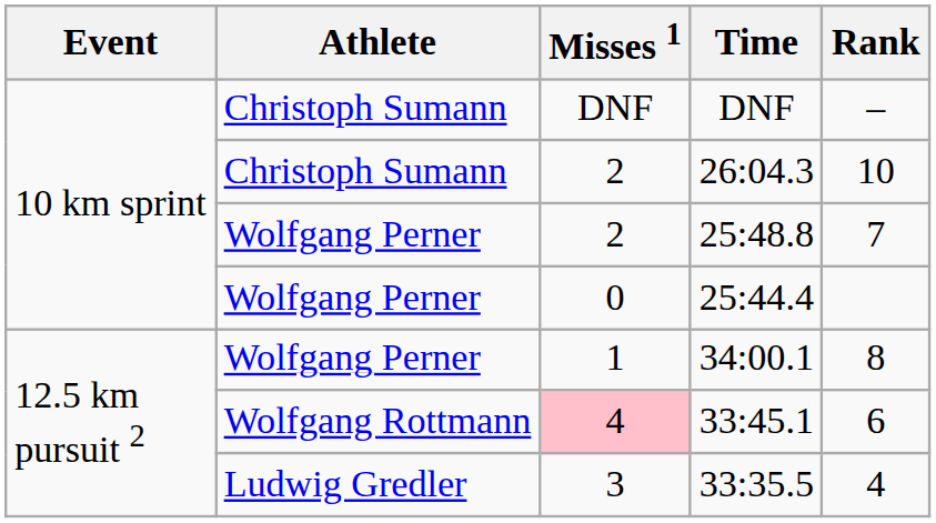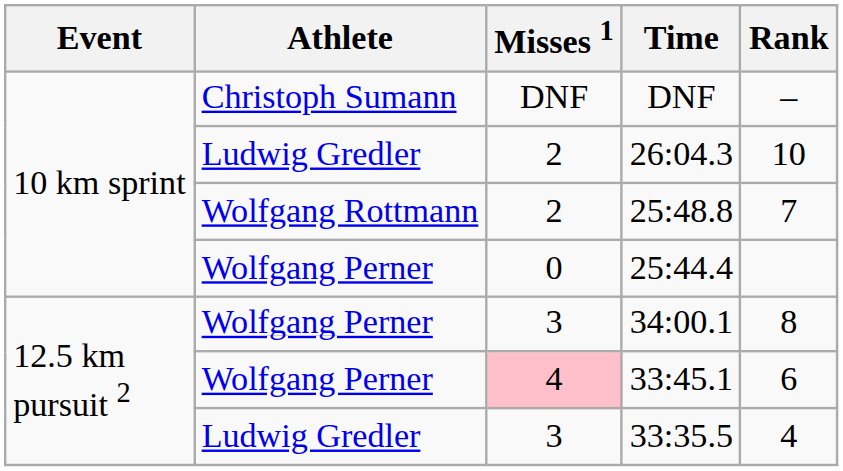 <table class="wikitable" style="font-size:90%">
 <tr>
 <th>Event</th>
 <th>Athlete</th>
 <th>Misses <sup>1</sup></th>
 <th>Time</th>
 <th>Rank</th>
 </tr>
 <tr>
 <td rowspan="4">10 km sprint</td>
 <td><a href='#'>Christoph Sumann</a></td>
 <td align="center">DNF</td>
 <td align="center">DNF</td>
 <td align="center">–</td>
 </tr>
 <tr>
-<td><a href='#'>Christoph Sumann</a></td>
+<td><a href='#'>Ludwig Gredler</a></td>
 <td align="center">2</td>
 <td align="center">26:04.3</td>
 <td align="center">10</td>
 </tr>
 <tr>
-<td><a href='#'>Wolfgang Perner</a></td>
+<td><a href='#'>Wolfgang Rottmann</a></td>
 <td align="center">2</td>
 <td align="center">25:48.8</td>
 <td align="center">7</td>
 </tr>
 <tr>
 <td><a href='#'>Wolfgang Perner</a></td>
 <td align="center">0</td>
 <td align="center">25:44.4</td>
 <td align="center"></td>
 </tr>
 <tr>
 <td rowspan="3">12.5 km <br> pursuit <sup>2</sup></td>
 <td><a href='#'>Wolfgang Perner</a></td>
-<td align="center">1</td>
+<td align="center">3</td>
 <td align="center">34:00.1</td>
 <td align="center">8</td>
 </tr>
 <tr>
-<td><a href='#'>Wolfgang Rottmann</a></td>
+<td><a href='#'>Wolfgang Perner</a></td>
 <td align="center" style="background: pink;">4</td>
 <td align="center">33:45.1</td>
 <td align="center">6</td>
 </tr>
 <tr>
 <td><a href='#'>Ludwig Gredler</a></td>
 <td align="center">3</td>
 <td align="center">33:35.5</td>
 <td align="center">4</td>
 </tr>
 </table>
